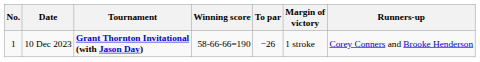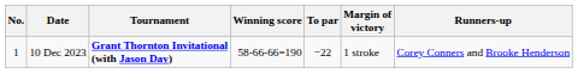 <table class="wikitable" style="font-size:95%;">
 <tr>
 <th>No.</th>
 <th>Date</th>
 <th>Tournament</th>
 <th>Winning score</th>
 <th>To par</th>
 <th>Margin of<br>victory</th>
 <th>Runners-up</th>
 </tr>
 <tr>
 <td align=center>1</td>
 <td align=right>10 Dec 2023</td>
 <td><strong><a href='#'>Grant Thornton Invitational</a><br>(with  <a href='#'>Jason Day</a>)</strong></td>
 <td align=right>58-66-66=190</td>
-<td align=center>−26</td>
+<td align=center>−22</td>
 <td>1 stroke</td>
 <td> <a href='#'>Corey Conners</a> and  <a href='#'>Brooke Henderson</a></td>
 </tr>
 </table>
